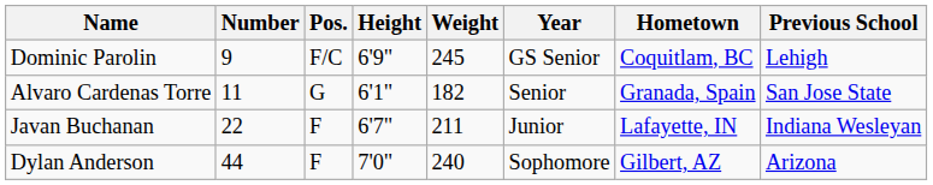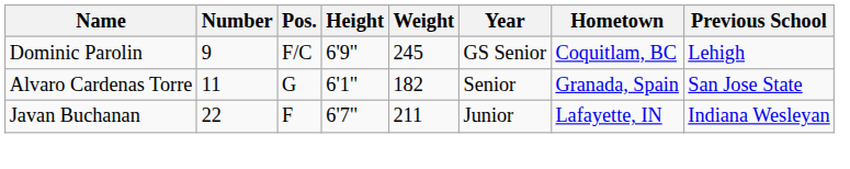 <table class="wikitable sortable" border="1">
 <tr>
 <th>Name</th>
 <th>Number</th>
 <th>Pos.</th>
 <th>Height</th>
 <th>Weight</th>
 <th>Year</th>
 <th>Hometown</th>
 <th class="unsortable">Previous School</th>
 </tr>
 <tr>
 <td>Dominic Parolin</td>
 <td>9</td>
 <td>F/C</td>
 <td>6'9"</td>
 <td>245</td>
 <td>GS Senior</td>
 <td><a href='#'>Coquitlam, BC</a></td>
 <td><a href='#'>Lehigh</a></td>
 </tr>
 <tr>
 <td>Alvaro Cardenas Torre</td>
 <td>11</td>
 <td>G</td>
 <td>6'1"</td>
 <td>182</td>
 <td>Senior</td>
 <td><a href='#'>Granada, Spain</a></td>
 <td><a href='#'>San Jose State</a></td>
 </tr>
 <tr>
 <td>Javan Buchanan</td>
 <td>22</td>
 <td>F</td>
 <td>6'7"</td>
 <td>211</td>
 <td>Junior</td>
 <td><a href='#'>Lafayette, IN</a></td>
 <td><a href='#'>Indiana Wesleyan</a></td>
 </tr>
-<tr>
-<td>Dylan Anderson</td>
-<td>44</td>
-<td>F</td>
-<td>7'0"</td>
-<td>240</td>
-<td> Sophomore</td>
-<td><a href='#'>Gilbert, AZ</a></td>
-<td><a href='#'>Arizona</a></td>
-</tr>
 </table>
